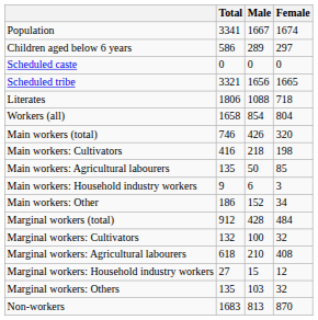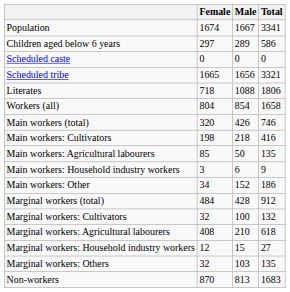 <table class="wikitable sortable">
 <tr>
 <th></th>
+<th>Female</th>
+<th>Male</th>
 <th>Total</th>
-<th>Male</th>
-<th>Female</th>
 </tr>
 <tr>
 <td>Population</td>
+<td>1674</td>
+<td>1667</td>
 <td>3341</td>
-<td>1667</td>
-<td>1674</td>
 </tr>
 <tr>
 <td>Children aged below 6 years</td>
+<td>297</td>
+<td>289</td>
 <td>586</td>
-<td>289</td>
-<td>297</td>
 </tr>
 <tr>
 <td><a href='#'>Scheduled caste</a></td>
 <td>0</td>
 <td>0</td>
 <td>0</td>
 </tr>
 <tr>
 <td><a href='#'>Scheduled tribe</a></td>
+<td>1665</td>
+<td>1656</td>
 <td>3321</td>
-<td>1656</td>
-<td>1665</td>
 </tr>
 <tr>
 <td>Literates</td>
+<td>718</td>
+<td>1088</td>
 <td>1806</td>
-<td>1088</td>
-<td>718</td>
 </tr>
 <tr>
 <td>Workers (all)</td>
+<td>804</td>
+<td>854</td>
 <td>1658</td>
-<td>854</td>
-<td>804</td>
 </tr>
 <tr>
 <td>Main workers (total)</td>
+<td>320</td>
+<td>426</td>
 <td>746</td>
-<td>426</td>
-<td>320</td>
 </tr>
 <tr>
 <td>Main workers: Cultivators</td>
+<td>198</td>
+<td>218</td>
 <td>416</td>
-<td>218</td>
-<td>198</td>
 </tr>
 <tr>
 <td>Main workers: Agricultural labourers</td>
+<td>85</td>
+<td>50</td>
 <td>135</td>
-<td>50</td>
-<td>85</td>
 </tr>
 <tr>
 <td>Main workers: Household industry workers</td>
+<td>3</td>
+<td>6</td>
 <td>9</td>
-<td>6</td>
-<td>3</td>
 </tr>
 <tr>
 <td>Main workers: Other</td>
+<td>34</td>
+<td>152</td>
 <td>186</td>
-<td>152</td>
-<td>34</td>
 </tr>
 <tr>
 <td>Marginal workers (total)</td>
+<td>484</td>
+<td>428</td>
 <td>912</td>
-<td>428</td>
-<td>484</td>
 </tr>
 <tr>
 <td>Marginal workers: Cultivators</td>
+<td>32</td>
+<td>100</td>
 <td>132</td>
-<td>100</td>
-<td>32</td>
 </tr>
 <tr>
 <td>Marginal workers: Agricultural labourers</td>
+<td>408</td>
+<td>210</td>
 <td>618</td>
-<td>210</td>
-<td>408</td>
 </tr>
 <tr>
 <td>Marginal workers: Household industry workers</td>
+<td>12</td>
+<td>15</td>
 <td>27</td>
-<td>15</td>
-<td>12</td>
 </tr>
 <tr>
 <td>Marginal workers: Others</td>
+<td>32</td>
+<td>103</td>
 <td>135</td>
-<td>103</td>
-<td>32</td>
 </tr>
 <tr>
 <td>Non-workers</td>
+<td>870</td>
+<td>813</td>
 <td>1683</td>
-<td>813</td>
-<td>870</td>
 </tr>
 </table>
